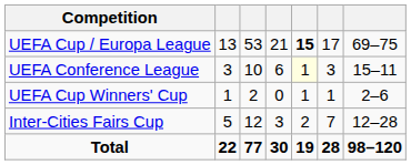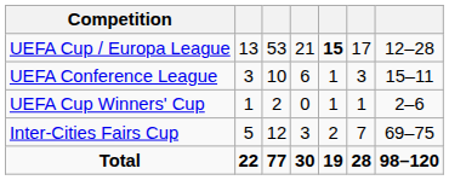 <table class="wikitable" style="text-align: center; font-size:95%">
 <tr>
 <th>Competition</th>
 <th></th>
 <th></th>
 <th></th>
 <th></th>
 <th></th>
 <th></th>
 </tr>
 <tr>
 <td align="left"><a href='#'>UEFA Cup / Europa League</a></td>
 <td>13</td>
 <td>53</td>
 <td>21</td>
 <td><strong>15</strong></td>
 <td>17</td>
-<td>69–75</td>
+<td>12–28</td>
 </tr>
 <tr>
 <td align="left"><a href='#'>UEFA Conference League</a></td>
 <td>3</td>
 <td>10</td>
 <td>6</td>
-<td style="background: lightyellow;">1</td>
+<td>1</td>
 <td>3</td>
 <td>15–11</td>
 </tr>
 <tr>
 <td align="left"><a href='#'>UEFA Cup Winners' Cup</a></td>
 <td>1</td>
 <td>2</td>
 <td>0</td>
 <td>1</td>
 <td>1</td>
 <td>2–6</td>
 </tr>
 <tr>
 <td align="left"><a href='#'>Inter-Cities Fairs Cup</a></td>
 <td>5</td>
 <td>12</td>
 <td>3</td>
 <td>2</td>
 <td>7</td>
-<td>12–28</td>
+<td>69–75</td>
 </tr>
 <tr>
 <td><strong>Total</strong></td>
 <td><strong>22</strong></td>
 <td><strong>77</strong></td>
 <td><strong>30</strong></td>
 <td><strong>19</strong></td>
 <td><strong>28</strong></td>
 <td><strong>98–120</strong></td>
 </tr>
 </table>
